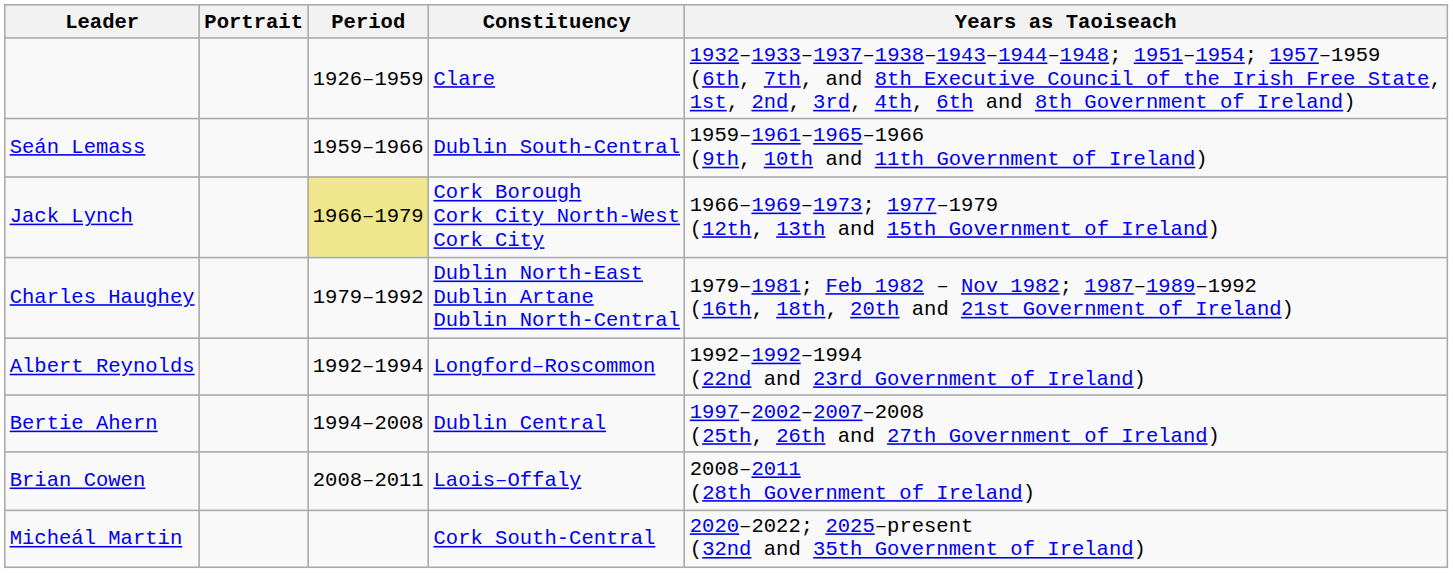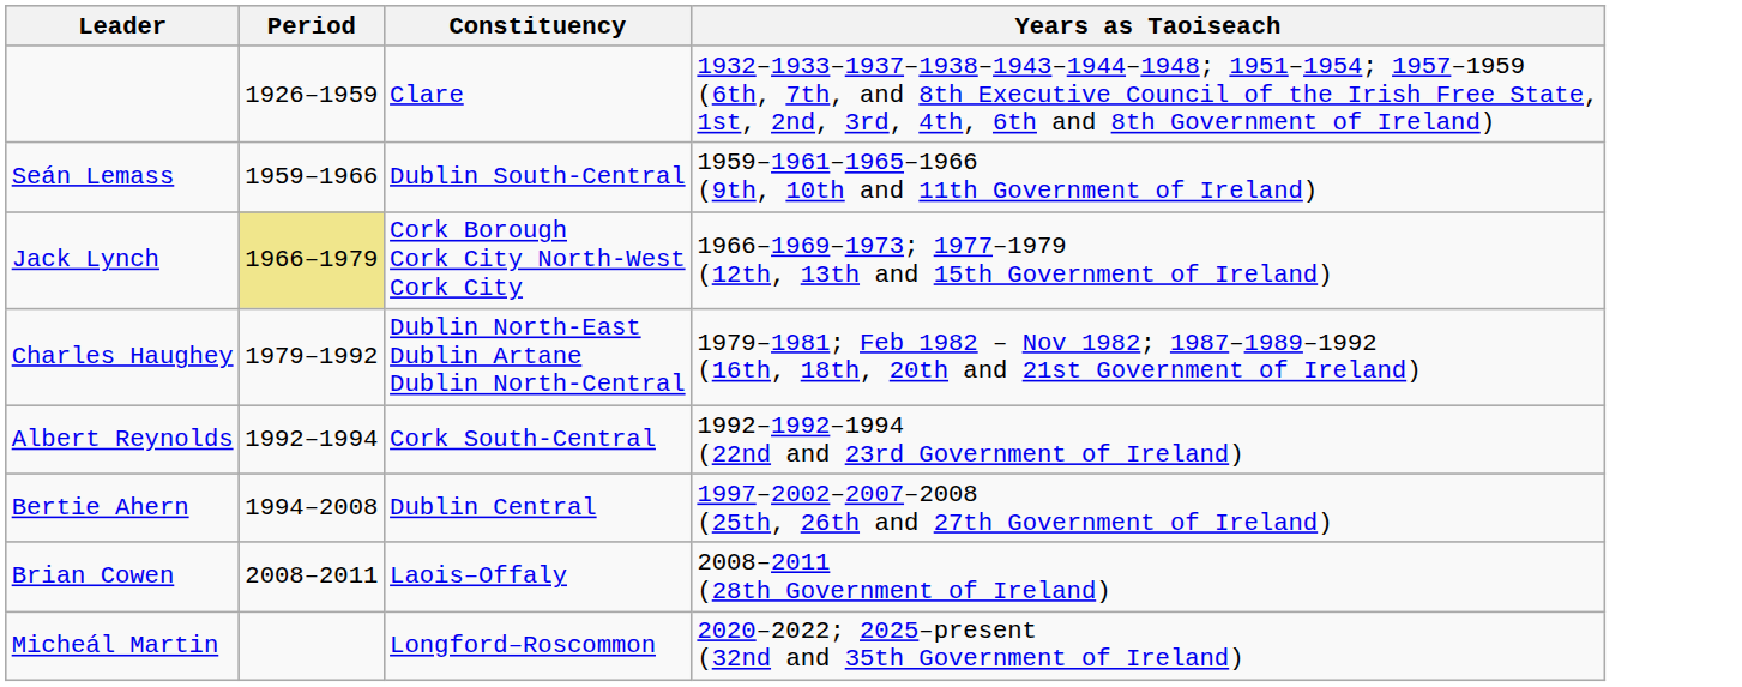 <table class="wikitable">
 <tr>
 <th>Leader</th>
-<th>Portrait</th>
 <th>Period</th>
 <th>Constituency</th>
 <th>Years as Taoiseach</th>
 </tr>
 <tr>
-<td></td>
 <td></td>
 <td>1926–1959</td>
 <td><a href='#'>Clare</a></td>
 <td><a href='#'>1932</a>–<a href='#'>1933</a>–<a href='#'>1937</a>–<a href='#'>1938</a>–<a href='#'>1943</a>–<a href='#'>1944</a>–<a href='#'>1948</a>; <a href='#'>1951</a>–<a href='#'>1954</a>; <a href='#'>1957</a>–1959<br>(<a href='#'>6th</a>, <a href='#'>7th</a>, and <a href='#'>8th Executive Council of the Irish Free State</a>,<br><a href='#'>1st</a>, <a href='#'>2nd</a>, <a href='#'>3rd</a>, <a href='#'>4th</a>, <a href='#'>6th</a> and <a href='#'>8th Government of Ireland</a>)</td>
 </tr>
 <tr>
 <td><a href='#'>Seán Lemass</a></td>
-<td></td>
 <td>1959–1966</td>
 <td><a href='#'>Dublin South-Central</a></td>
 <td>1959–<a href='#'>1961</a>–<a href='#'>1965</a>–1966<br>(<a href='#'>9th</a>, <a href='#'>10th</a> and <a href='#'>11th Government of Ireland</a>)</td>
 </tr>
 <tr>
 <td><a href='#'>Jack Lynch</a></td>
-<td></td>
 <td style="background: khaki;">1966–1979</td>
 <td><a href='#'>Cork Borough</a> <br><a href='#'>Cork City North-West</a> <br><a href='#'>Cork City</a> </td>
 <td>1966–<a href='#'>1969</a>–<a href='#'>1973</a>; <a href='#'>1977</a>–1979<br>(<a href='#'>12th</a>, <a href='#'>13th</a> and <a href='#'>15th Government of Ireland</a>)</td>
 </tr>
 <tr>
 <td><a href='#'>Charles Haughey</a></td>
-<td></td>
 <td>1979–1992</td>
 <td><a href='#'>Dublin North-East</a> <br><a href='#'>Dublin Artane</a> <br><a href='#'>Dublin North-Central</a> </td>
 <td>1979–<a href='#'>1981</a>; <a href='#'>Feb 1982</a> – <a href='#'>Nov 1982</a>; <a href='#'>1987</a>–<a href='#'>1989</a>–1992<br>(<a href='#'>16th</a>, <a href='#'>18th</a>, <a href='#'>20th</a> and <a href='#'>21st Government of Ireland</a>)</td>
 </tr>
 <tr>
 <td><a href='#'>Albert Reynolds</a></td>
-<td></td>
 <td>1992–1994</td>
-<td><a href='#'>Longford–Roscommon</a></td>
+<td><a href='#'>Cork South-Central</a></td>
 <td>1992–<a href='#'>1992</a>–1994<br>(<a href='#'>22nd</a> and <a href='#'>23rd Government of Ireland</a>)</td>
 </tr>
 <tr>
 <td><a href='#'>Bertie Ahern</a></td>
-<td></td>
 <td>1994–2008</td>
 <td><a href='#'>Dublin Central</a></td>
 <td><a href='#'>1997</a>–<a href='#'>2002</a>–<a href='#'>2007</a>–2008<br>(<a href='#'>25th</a>, <a href='#'>26th</a> and <a href='#'>27th Government of Ireland</a>)</td>
 </tr>
 <tr>
 <td><a href='#'>Brian Cowen</a></td>
-<td></td>
 <td>2008–2011</td>
 <td><a href='#'>Laois–Offaly</a></td>
 <td>2008–<a href='#'>2011</a><br>(<a href='#'>28th Government of Ireland</a>)</td>
 </tr>
 <tr>
 <td><a href='#'>Micheál Martin</a></td>
 <td></td>
-<td></td>
-<td><a href='#'>Cork South-Central</a></td>
+<td><a href='#'>Longford–Roscommon</a></td>
 <td><a href='#'>2020</a>–2022; <a href='#'>2025</a>–present <br>(<a href='#'>32nd</a> and <a href='#'>35th Government of Ireland</a>)</td>
 </tr>
 </table>
